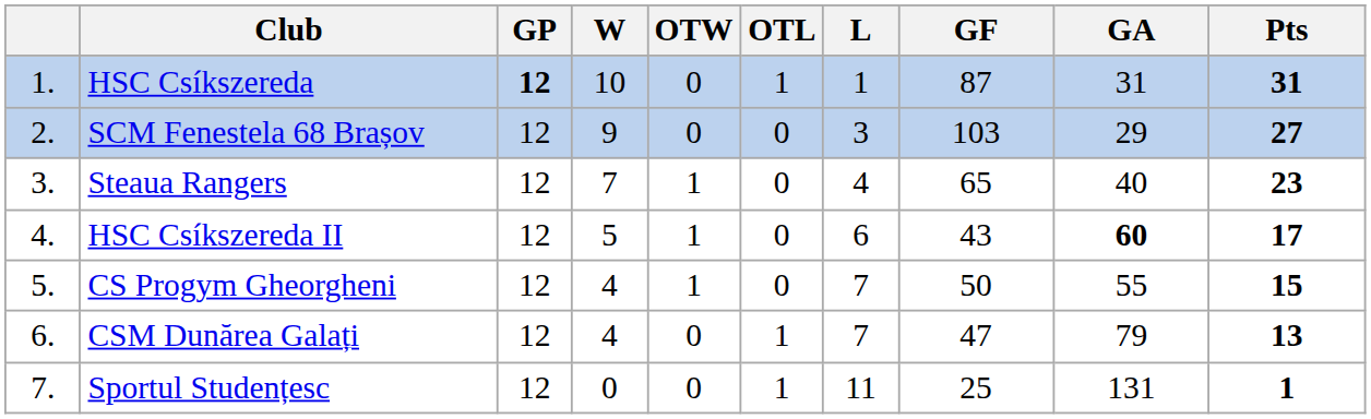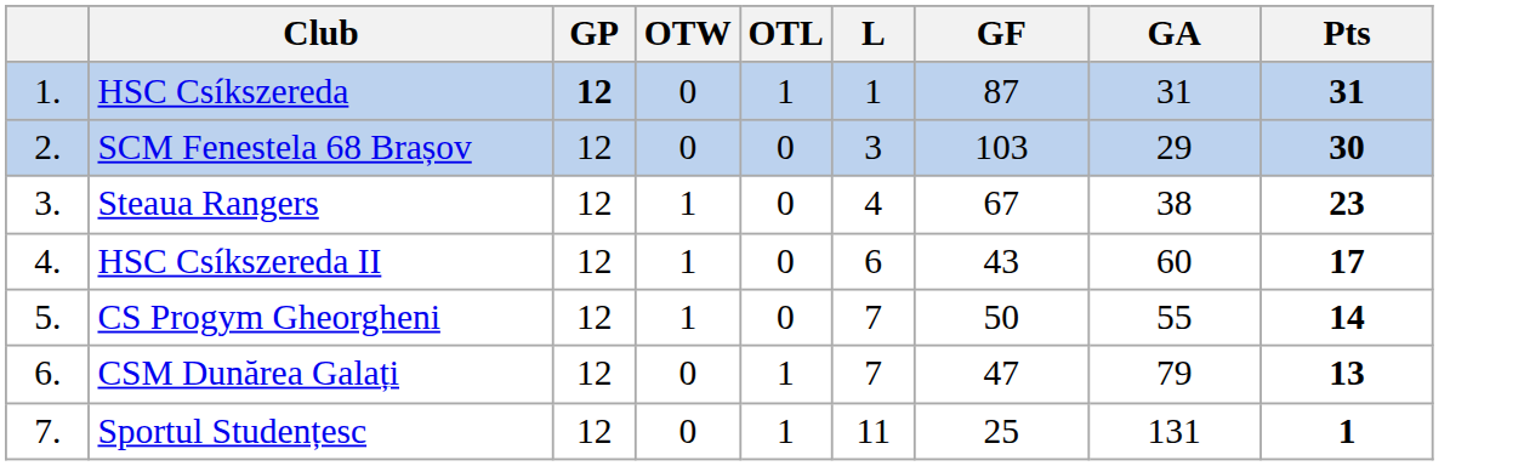 <table class="wikitable">
 <tr>
 <th width="30"></th>
 <th width="200">Club</th>
 <th width="30">GP</th>
-<th width="30">W</th>
 <th width="30">OTW</th>
 <th width="30">OTL</th>
 <th width="30">L</th>
 <th width="70">GF</th>
 <th width="70">GA</th>
 <th width="70">Pts</th>
 </tr>
 <tr bgcolor="#BCD2EE" align="center">
 <td>1.</td>
 <td align="left"><a href='#'>HSC Csíkszereda</a></td>
 <td><strong>12</strong></td>
-<td>10</td>
 <td>0</td>
 <td>1</td>
 <td>1</td>
 <td>87</td>
 <td>31</td>
 <td><strong>31</strong></td>
 </tr>
 <tr bgcolor="#BCD2EE" align="center">
 <td>2.</td>
 <td align="left"><a href='#'>SCM Fenestela 68 Brașov</a></td>
 <td>12</td>
-<td>9</td>
 <td>0</td>
 <td>0</td>
 <td>3</td>
 <td>103</td>
 <td>29</td>
-<td><strong>27</strong></td>
+<td><strong>30</strong></td>
 </tr>
 <tr bgcolor="#FFFFFF" align="center">
 <td>3.</td>
 <td align="left"><a href='#'>Steaua Rangers</a></td>
 <td>12</td>
-<td>7</td>
 <td>1</td>
 <td>0</td>
 <td>4</td>
-<td>65</td>
-<td>40</td>
+<td>67</td>
+<td>38</td>
 <td><strong>23</strong></td>
 </tr>
 <tr bgcolor="#FFFFFF" align="center">
 <td>4.</td>
 <td align="left"><a href='#'>HSC Csíkszereda II</a></td>
 <td>12</td>
-<td>5</td>
 <td>1</td>
 <td>0</td>
 <td>6</td>
 <td>43</td>
-<td><strong>60</strong></td>
+<td>60</td>
 <td><strong>17</strong></td>
 </tr>
 <tr bgcolor="#FFFFFF" align="center">
 <td>5.</td>
 <td align="left"><a href='#'>CS Progym Gheorgheni</a></td>
 <td>12</td>
-<td>4</td>
 <td>1</td>
 <td>0</td>
 <td>7</td>
 <td>50</td>
 <td>55</td>
-<td><strong>15</strong></td>
+<td><strong>14</strong></td>
 </tr>
 <tr bgcolor="#FFFFFF" align="center">
 <td>6.</td>
 <td align="left"><a href='#'>CSM Dunărea Galați</a></td>
 <td>12</td>
-<td>4</td>
 <td>0</td>
 <td>1</td>
 <td>7</td>
 <td>47</td>
 <td>79</td>
 <td><strong>13</strong></td>
 </tr>
 <tr bgcolor="#FFFFFF" align="center">
 <td>7.</td>
 <td align="left"><a href='#'>Sportul Studențesc</a></td>
 <td>12</td>
 <td>0</td>
-<td>0</td>
 <td>1</td>
 <td>11</td>
 <td>25</td>
 <td>131</td>
 <td><strong>1</strong></td>
 </tr>
 </table>
